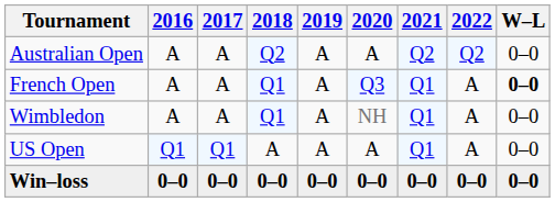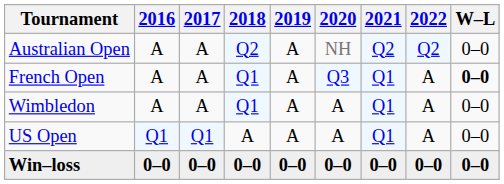 <table class=wikitable style=text-align:center>
 <tr>
 <th>Tournament</th>
 <th><a href='#'>2016</a></th>
 <th><a href='#'>2017</a></th>
 <th><a href='#'>2018</a></th>
 <th><a href='#'>2019</a></th>
 <th><a href='#'>2020</a></th>
 <th><a href='#'>2021</a></th>
 <th><a href='#'>2022</a></th>
 <th>W–L</th>
 </tr>
 <tr>
 <td align=left><a href='#'>Australian Open</a></td>
 <td>A</td>
 <td>A</td>
 <td bgcolor=f0f8ff><a href='#'>Q2</a></td>
 <td>A</td>
-<td>A</td>
+<td style=color:#767676>NH</td>
 <td bgcolor=f0f8ff><a href='#'>Q2</a></td>
 <td bgcolor=f0f8ff><a href='#'>Q2</a></td>
 <td>0–0</td>
 </tr>
 <tr>
 <td align=left><a href='#'>French Open</a></td>
 <td>A</td>
 <td>A</td>
 <td bgcolor=f0f8ff><a href='#'>Q1</a></td>
 <td>A</td>
 <td bgcolor=f0f8ff><a href='#'>Q3</a></td>
 <td bgcolor=f0f8ff><a href='#'>Q1</a></td>
 <td>A</td>
 <td><strong>0–0</strong></td>
 </tr>
 <tr>
 <td align=left><a href='#'>Wimbledon</a></td>
 <td>A</td>
 <td>A</td>
 <td bgcolor=f0f8ff><a href='#'>Q1</a></td>
 <td>A</td>
-<td style=color:#767676>NH</td>
+<td>A</td>
 <td bgcolor=f0f8ff><a href='#'>Q1</a></td>
 <td>A</td>
 <td>0–0</td>
 </tr>
 <tr>
 <td align=left><a href='#'>US Open</a></td>
 <td bgcolor=f0f8ff><a href='#'>Q1</a></td>
 <td bgcolor=f0f8ff><a href='#'>Q1</a></td>
 <td>A</td>
 <td>A</td>
 <td>A</td>
 <td bgcolor=f0f8ff><a href='#'>Q1</a></td>
 <td>A</td>
 <td>0–0</td>
 </tr>
 <tr style=background:#efefef;font-weight:bold>
 <td align=left>Win–loss</td>
 <td>0–0</td>
 <td>0–0</td>
 <td>0–0</td>
 <td>0–0</td>
 <td>0–0</td>
 <td>0–0</td>
 <td>0–0</td>
 <td>0–0</td>
 </tr>
 </table>
